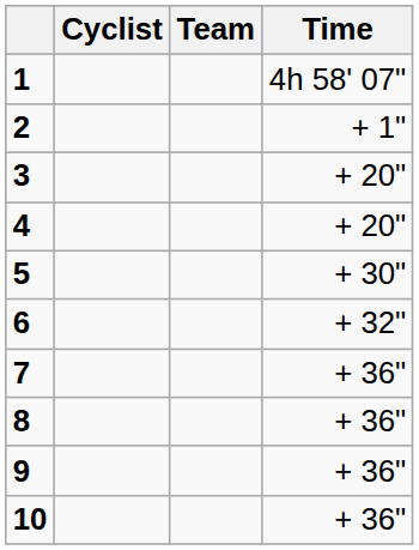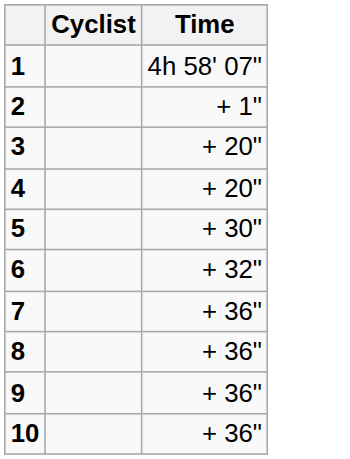 <table class="wikitable">
 <tr style="background:#ccccff;">
 <th></th>
 <th>Cyclist</th>
-<th>Team</th>
 <th>Time</th>
 </tr>
 <tr>
 <td><strong>1</strong></td>
-<td><strong></strong></td>
 <td><strong></strong></td>
 <td align=right>4h 58' 07"</td>
 </tr>
 <tr>
 <td><strong>2</strong></td>
 <td></td>
-<td></td>
 <td align=right>+ 1"</td>
 </tr>
 <tr>
 <td><strong>3</strong></td>
-<td></td>
 <td></td>
 <td align=right>+ 20"</td>
 </tr>
 <tr>
 <td><strong>4</strong></td>
 <td></td>
-<td></td>
 <td align=right>+ 20"</td>
 </tr>
 <tr>
 <td><strong>5</strong></td>
-<td></td>
 <td></td>
 <td align=right>+ 30"</td>
 </tr>
 <tr>
 <td><strong>6</strong></td>
 <td></td>
-<td></td>
 <td align=right>+ 32"</td>
 </tr>
 <tr>
 <td><strong>7</strong></td>
-<td></td>
 <td></td>
 <td align=right>+ 36"</td>
 </tr>
 <tr>
 <td><strong>8</strong></td>
 <td></td>
-<td></td>
 <td align=right>+ 36"</td>
 </tr>
 <tr>
 <td><strong>9</strong></td>
-<td></td>
 <td></td>
 <td align=right>+ 36"</td>
 </tr>
 <tr>
 <td><strong>10</strong></td>
 <td></td>
-<td></td>
 <td align=right>+ 36"</td>
 </tr>
 </table>
